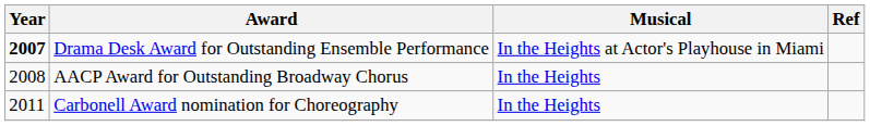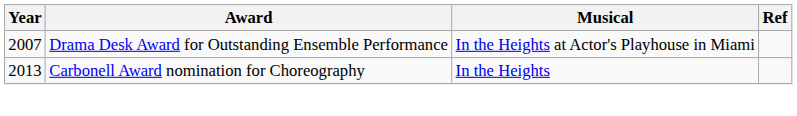 <table class="wikitable">
 <tr>
 <th>Year</th>
 <th>Award</th>
 <th>Musical</th>
 <th>Ref</th>
 </tr>
 <tr>
-<td><strong>2007</strong></td>
+<td>2007</td>
 <td><a href='#'>Drama Desk Award</a> for Outstanding Ensemble Performance</td>
 <td><a href='#'>In the Heights</a> at Actor's Playhouse in Miami</td>
 <td></td>
 </tr>
 <tr>
-<td>2008</td>
-<td>AACP Award for Outstanding Broadway Chorus</td>
-<td><a href='#'>In the Heights</a></td>
-<td></td>
-</tr>
-<tr>
-<td>2011</td>
+<td>2013</td>
 <td><a href='#'>Carbonell Award</a> nomination for Choreography</td>
 <td><a href='#'>In the Heights</a></td>
 <td></td>
 </tr>
 <tr>
 </tr>
 </table>
